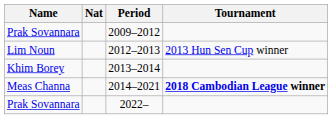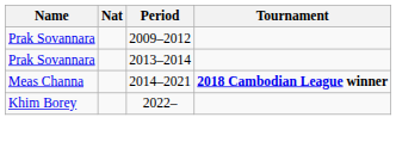 <table class="wikitable">
 <tr>
 <th>Name</th>
 <th>Nat</th>
 <th>Period</th>
 <th>Tournament</th>
 </tr>
 <tr>
 <td><a href='#'>Prak Sovannara</a></td>
 <td align="center"></td>
 <td align="center">2009–2012</td>
 <td></td>
 </tr>
 <tr>
-<td><a href='#'>Lim Noun</a></td>
-<td align="center"></td>
-<td align="center">2012–2013</td>
-<td><a href='#'>2013 Hun Sen Cup</a> winner</td>
-</tr>
-<tr>
-<td><a href='#'>Khim Borey</a></td>
+<td><a href='#'>Prak Sovannara</a></td>
 <td align="center"></td>
 <td align="center">2013–2014</td>
 <td></td>
 </tr>
 <tr>
 <td><a href='#'>Meas Channa</a></td>
 <td align="center"></td>
 <td align="center">2014–2021</td>
 <td><strong><a href='#'>2018 Cambodian League</a> winner</strong></td>
 </tr>
 <tr>
-<td><a href='#'>Prak Sovannara</a></td>
+<td><a href='#'>Khim Borey</a></td>
 <td align="center"></td>
 <td align="center">2022–</td>
 <td></td>
 </tr>
 </table>
